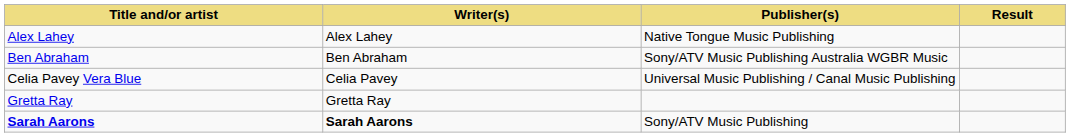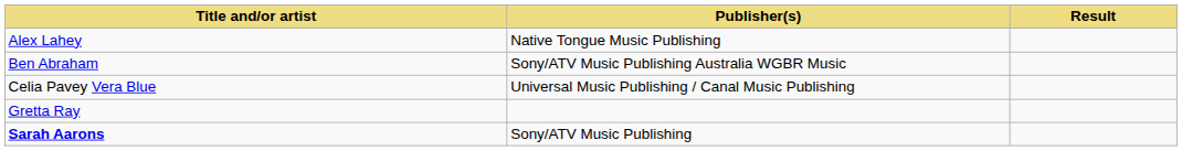 <table class="wikitable" width=100%>
 <tr>
 <th style="width:30%;background:#EEDD82;">Title and/or artist</th>
-<th style="width:30%;background:#EEDD82;">Writer(s)</th>
 <th style="width:30%;background:#EEDD82;">Publisher(s)</th>
 <th style="width:10%;background:#EEDD82;">Result</th>
 </tr>
 <tr>
 <td><a href='#'>Alex Lahey</a></td>
-<td>Alex Lahey</td>
 <td>Native Tongue Music Publishing</td>
 <td></td>
 </tr>
 <tr>
 <td><a href='#'>Ben Abraham</a></td>
-<td>Ben Abraham</td>
 <td>Sony/ATV Music Publishing Australia  WGBR Music</td>
 <td></td>
 </tr>
 <tr>
 <td>Celia Pavey  <a href='#'>Vera Blue</a></td>
-<td>Celia Pavey</td>
 <td>Universal Music Publishing / Canal Music Publishing</td>
 <td></td>
 </tr>
 <tr>
 <td><a href='#'>Gretta Ray</a></td>
-<td>Gretta Ray</td>
 <td></td>
 <td></td>
 </tr>
 <tr>
 <td><strong><a href='#'>Sarah Aarons</a></strong></td>
-<td><strong>Sarah Aarons</strong></td>
 <td>Sony/ATV Music Publishing</td>
 <td></td>
 </tr>
 </table>
